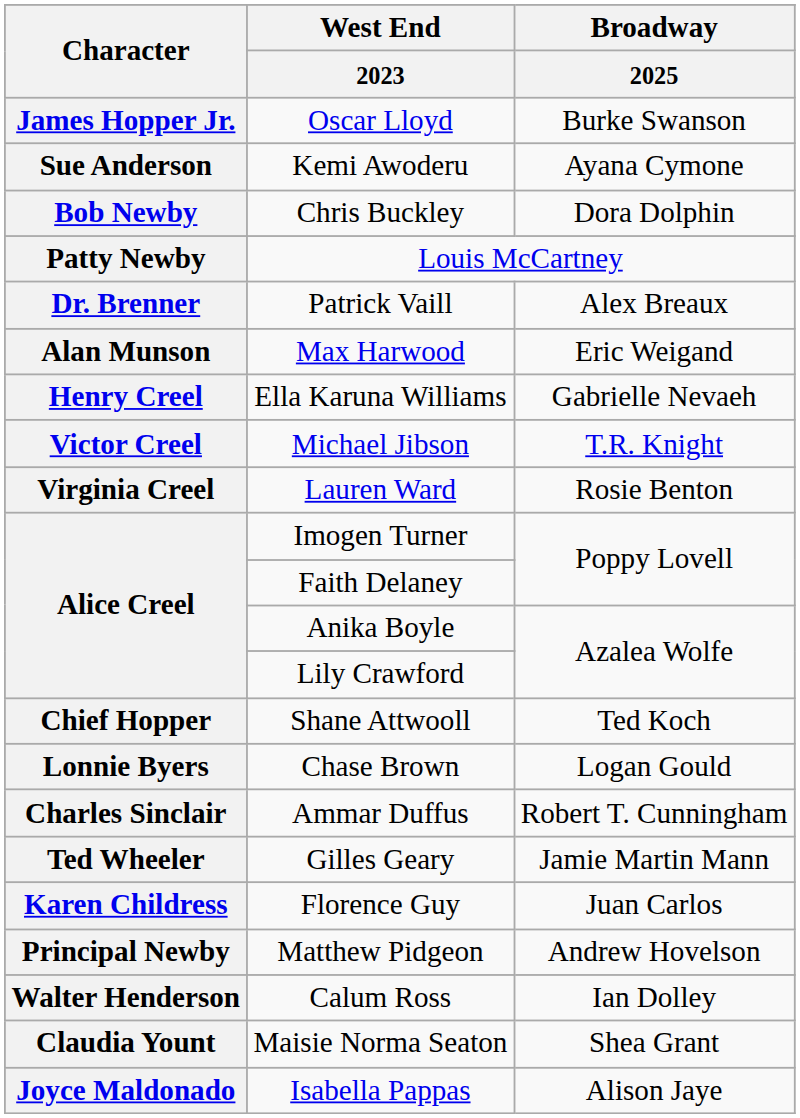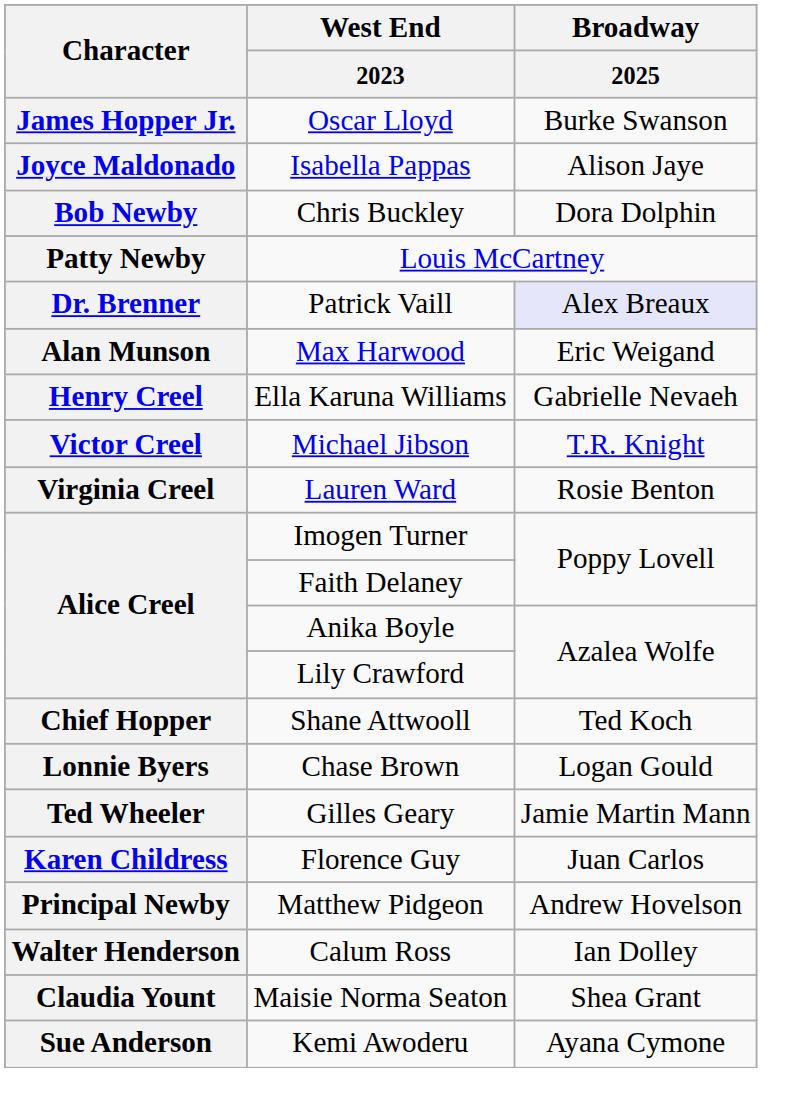 <table class="wikitable">
 <tr>
 <th rowspan="2">Character</th>
 <th>West End</th>
 <th>Broadway</th>
 </tr>
 <tr>
 <th><small>2023</small></th>
 <th><small>2025</small></th>
 </tr>
 <tr>
 <th><a href='#'>James Hopper Jr.</a></th>
 <td colspan="1" align="center"><a href='#'>Oscar Lloyd</a></td>
 <td colspan="1" align="center">Burke Swanson</td>
 </tr>
 <tr>
-<th>Sue Anderson</th>
-<td colspan="1" align="center">Kemi Awoderu</td>
-<td colspan="1" align="center">Ayana Cymone</td>
+<th><a href='#'>Joyce Maldonado</a></th>
+<td colspan="1" align="center"><a href='#'>Isabella Pappas</a></td>
+<td colspan="1" align="center">Alison Jaye</td>
 </tr>
 <tr>
 <th><a href='#'>Bob Newby</a></th>
 <td colspan="1" align="center">Chris Buckley</td>
 <td colspan="1" align="center">Dora Dolphin</td>
 </tr>
 <tr>
 <th>Patty Newby</th>
 <td colspan="2" align="center"><a href='#'>Louis McCartney</a></td>
 </tr>
 <tr>
 <th><a href='#'>Dr. Brenner</a></th>
 <td colspan="1" align="center">Patrick Vaill</td>
-<td colspan="1" align="center">Alex Breaux</td>
+<td colspan="1" align="center" style="background: lavender;">Alex Breaux</td>
 </tr>
 <tr>
 <th>Alan Munson</th>
 <td colspan="1" align="center"><a href='#'>Max Harwood</a></td>
 <td colspan="1" align="center">Eric Weigand</td>
 </tr>
 <tr>
 <th><a href='#'>Henry Creel</a></th>
 <td colspan="1" align="center">Ella Karuna Williams</td>
 <td colspan="1" align="center">Gabrielle Nevaeh</td>
 </tr>
 <tr>
 <th><a href='#'>Victor Creel</a></th>
 <td colspan="1" align="center"><a href='#'>Michael Jibson</a></td>
 <td colspan="1" align="center"><a href='#'>T.R. Knight</a></td>
 </tr>
 <tr>
 <th>Virginia Creel</th>
 <td colspan="1" align="center"><a href='#'>Lauren Ward</a></td>
 <td colspan="1" align="center">Rosie Benton</td>
 </tr>
 <tr>
 <th rowspan="4">Alice Creel</th>
 <td colspan="1" align="center">Imogen Turner</td>
 <td rowspan="2" align="center">Poppy Lovell</td>
 </tr>
 <tr>
 <td colspan="1" align="center">Faith Delaney</td>
 </tr>
 <tr>
 <td colspan="1" align="center">Anika Boyle</td>
 <td rowspan="2" align="center">Azalea Wolfe</td>
 </tr>
 <tr>
 <td colspan="1" align="center">Lily Crawford</td>
 </tr>
 <tr>
 <th>Chief Hopper</th>
 <td colspan="1" align="center">Shane Attwooll</td>
 <td colspan="1" align="center">Ted Koch</td>
 </tr>
 <tr>
 <th>Lonnie Byers</th>
 <td colspan="1" align="center">Chase Brown</td>
 <td colspan="1" align="center">Logan Gould</td>
 </tr>
 <tr>
-<th>Charles Sinclair</th>
-<td colspan="1" align="center">Ammar Duffus</td>
-<td colspan="1" align="center">Robert T. Cunningham</td>
-</tr>
-<tr>
 <th>Ted Wheeler</th>
 <td colspan="1" align="center">Gilles Geary</td>
 <td colspan="1" align="center">Jamie Martin Mann</td>
 </tr>
 <tr>
 <th><a href='#'>Karen Childress</a></th>
 <td colspan="1" align="center">Florence Guy</td>
 <td colspan="1" align="center">Juan Carlos</td>
 </tr>
 <tr>
 <th>Principal Newby</th>
 <td colspan="1" align="center">Matthew Pidgeon</td>
 <td colspan="1" align="center">Andrew Hovelson</td>
 </tr>
 <tr>
 <th>Walter Henderson</th>
 <td colspan="1" align="center">Calum Ross</td>
 <td colspan="1" align="center">Ian Dolley</td>
 </tr>
 <tr>
 <th>Claudia Yount</th>
 <td colspan="1" align="center">Maisie Norma Seaton</td>
 <td colspan="1" align="center">Shea Grant</td>
 </tr>
 <tr>
-<th><a href='#'>Joyce Maldonado</a></th>
-<td colspan="1" align="center"><a href='#'>Isabella Pappas</a></td>
-<td colspan="1" align="center">Alison Jaye</td>
+<th>Sue Anderson</th>
+<td colspan="1" align="center">Kemi Awoderu</td>
+<td colspan="1" align="center">Ayana Cymone</td>
 </tr>
 </table>
